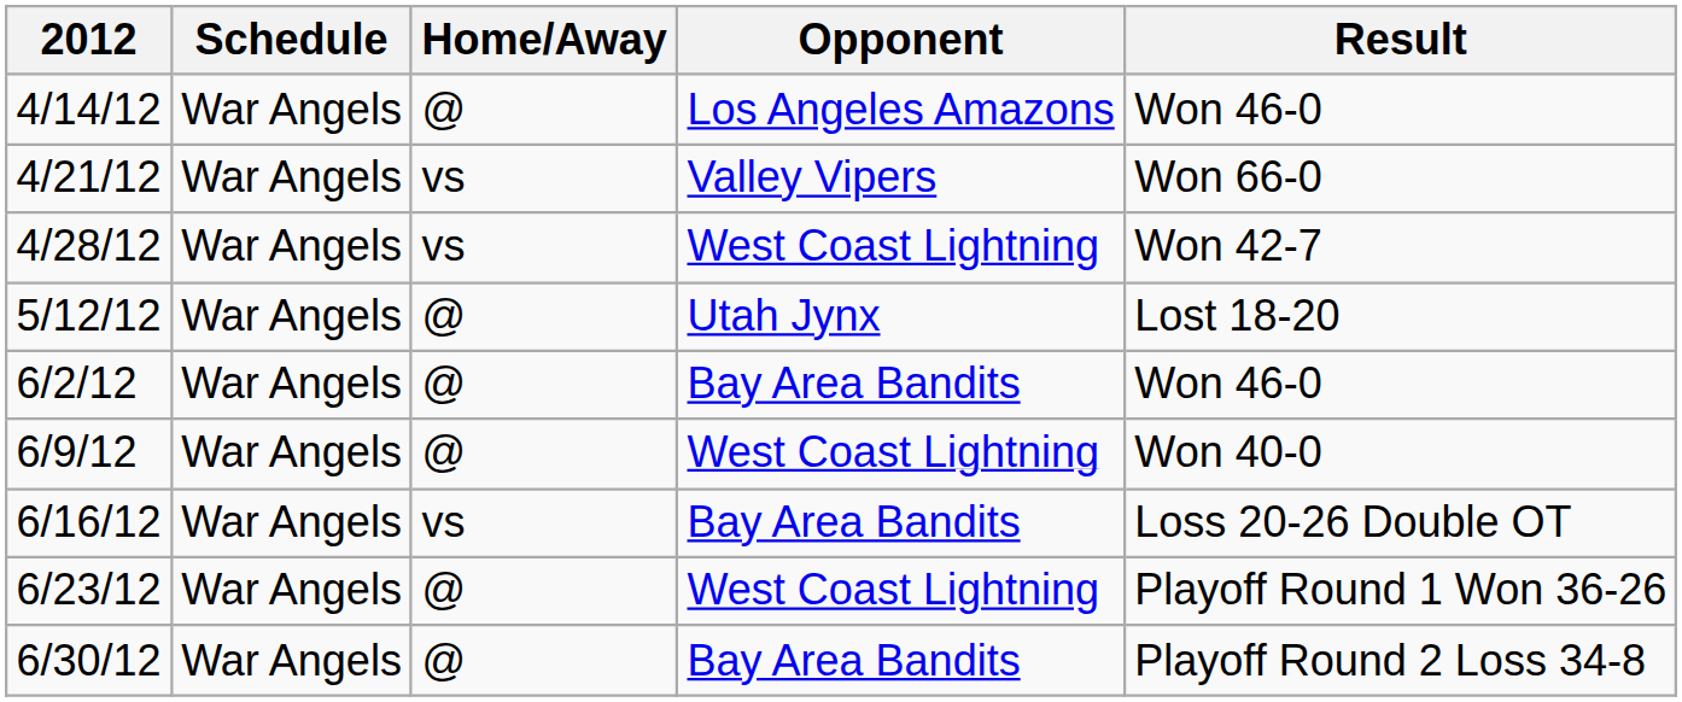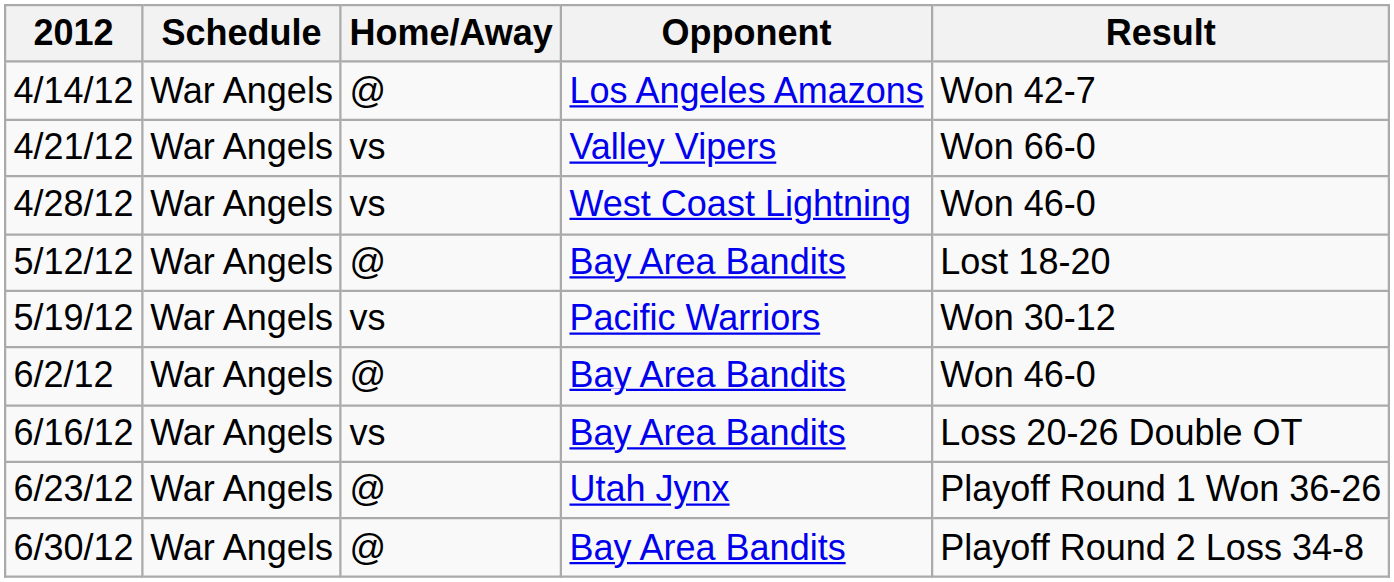 <table class="wikitable">
 <tr>
 <th>2012</th>
 <th>Schedule</th>
 <th>Home/Away</th>
 <th>Opponent</th>
 <th>Result</th>
 </tr>
 <tr>
 <td>4/14/12</td>
 <td>War Angels</td>
 <td><div>@</div></td>
 <td><a href='#'>Los Angeles Amazons</a></td>
-<td>Won 46-0</td>
+<td>Won 42-7</td>
 </tr>
 <tr>
 <td>4/21/12</td>
 <td>War Angels</td>
 <td><div>vs</div></td>
 <td><a href='#'>Valley Vipers</a></td>
 <td>Won 66-0</td>
 </tr>
 <tr>
 <td>4/28/12</td>
 <td>War Angels</td>
 <td><div>vs</div></td>
 <td><a href='#'>West Coast Lightning</a></td>
-<td>Won 42-7</td>
+<td>Won 46-0</td>
 </tr>
 <tr>
 <td>5/12/12</td>
 <td>War Angels</td>
 <td><div>@</div></td>
-<td><a href='#'>Utah Jynx</a></td>
+<td><a href='#'>Bay Area Bandits</a></td>
 <td>Lost 18-20</td>
+</tr>
+<tr>
+<td>5/19/12</td>
+<td>War Angels</td>
+<td><div>vs</div></td>
+<td><a href='#'>Pacific Warriors</a></td>
+<td>Won 30-12</td>
 </tr>
 <tr>
 <td>6/2/12</td>
 <td>War Angels</td>
 <td><div>@</div></td>
 <td><a href='#'>Bay Area Bandits</a></td>
 <td>Won 46-0</td>
-</tr>
-<tr>
-<td>6/9/12</td>
-<td>War Angels</td>
-<td><div>@</div></td>
-<td><a href='#'>West Coast Lightning</a></td>
-<td>Won 40-0</td>
 </tr>
 <tr>
 <td>6/16/12</td>
 <td>War Angels</td>
 <td><div>vs</div></td>
 <td><a href='#'>Bay Area Bandits</a></td>
 <td>Loss 20-26 Double OT</td>
 </tr>
 <tr>
 <td>6/23/12</td>
 <td>War Angels</td>
 <td><div>@</div></td>
-<td><a href='#'>West Coast Lightning</a></td>
+<td><a href='#'>Utah Jynx</a></td>
 <td>Playoff Round 1 Won 36-26</td>
 </tr>
 <tr>
 <td>6/30/12</td>
 <td>War Angels</td>
 <td><div>@</div></td>
 <td><a href='#'>Bay Area Bandits</a></td>
 <td>Playoff Round 2 Loss 34-8</td>
 </tr>
 </table>
